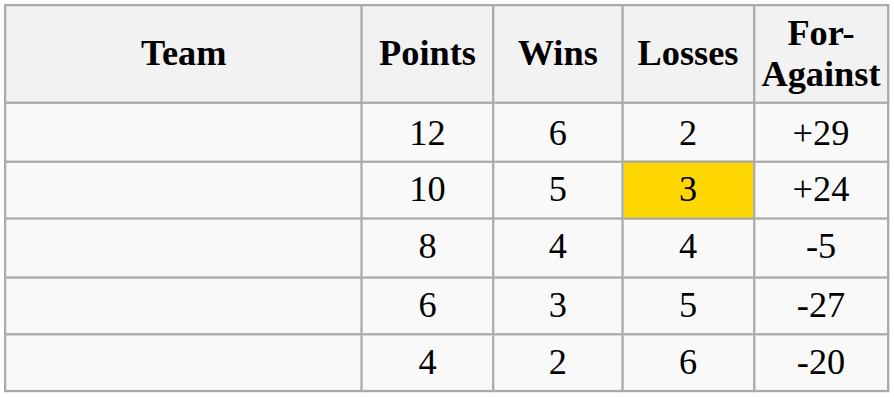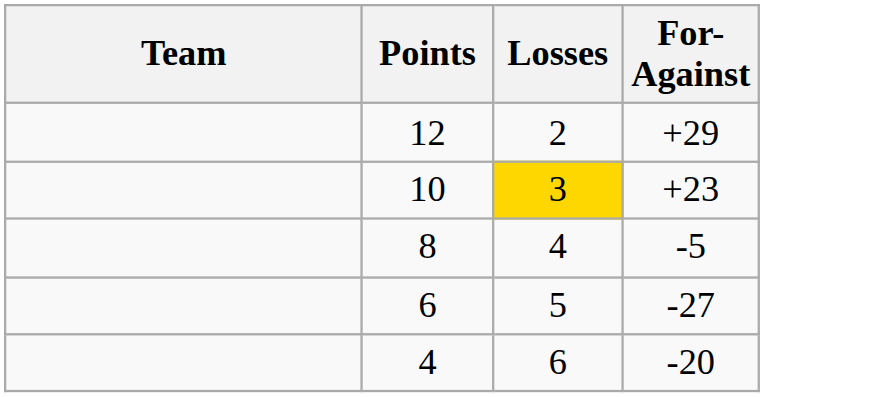 <table class="wikitable" border="1" style="text-align:center">
 <tr>
 <th width=150>Team</th>
 <th width=50>Points</th>
-<th width=50>Wins</th>
 <th width=50>Losses</th>
 <th width=50>For-Against</th>
 </tr>
 <tr>
 <td align=left><strong></strong></td>
 <td>12</td>
-<td>6</td>
 <td>2</td>
 <td>+29</td>
 </tr>
 <tr>
 <td align=left></td>
 <td>10</td>
-<td>5</td>
 <td style="background: gold;">3</td>
-<td>+24</td>
+<td>+23</td>
 </tr>
 <tr>
 <td align=left></td>
 <td>8</td>
-<td>4</td>
 <td>4</td>
 <td>-5</td>
 </tr>
 <tr>
 <td align=left></td>
 <td>6</td>
-<td>3</td>
 <td>5</td>
 <td>-27</td>
 </tr>
 <tr>
 <td align=left></td>
 <td>4</td>
-<td>2</td>
 <td>6</td>
 <td>-20</td>
 </tr>
 </table>
